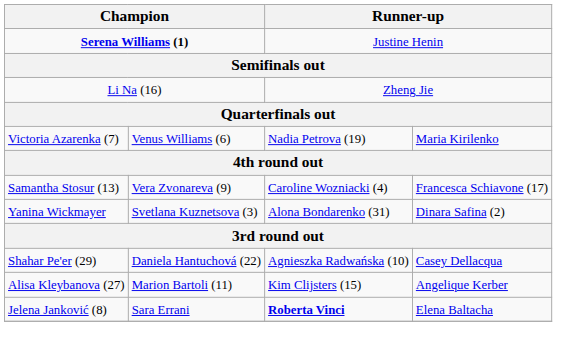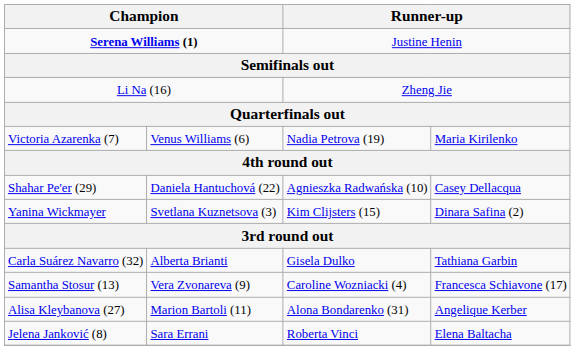 <table class="wikitable collapsible collapsed">
 <tr>
 <th colspan="2"><strong>Champion</strong></th>
 <th colspan="2">Runner-up</th>
 </tr>
 <tr>
 <td align="center" colspan="2"><small> <strong><a href='#'>Serena Williams</a> (1)</strong></small></td>
 <td align="center" colspan="2"><small> <a href='#'>Justine Henin</a></small></td>
 </tr>
 <tr>
 <th colspan="4">Semifinals out</th>
 </tr>
 <tr>
 <td align="center" colspan="2"><small> <a href='#'>Li Na</a> (16)</small></td>
 <td align="center" colspan="2"><small> <a href='#'>Zheng Jie</a></small></td>
 </tr>
 <tr>
 <th colspan="4">Quarterfinals out</th>
 </tr>
 <tr>
 <td><small> <a href='#'>Victoria Azarenka</a> (7)</small></td>
 <td><small> <a href='#'>Venus Williams</a> (6)</small></td>
 <td><small> <a href='#'>Nadia Petrova</a> (19)</small></td>
 <td><small> <a href='#'>Maria Kirilenko</a></small></td>
 </tr>
 <tr>
 <th colspan="4">4th round out</th>
 </tr>
 <tr>
+<td><small> <a href='#'>Shahar Pe'er</a> (29)</small></td>
+<td><small> <a href='#'>Daniela Hantuchová</a> (22)</small></td>
+<td><small> <a href='#'>Agnieszka Radwańska</a> (10)</small></td>
+<td><small> <a href='#'>Casey Dellacqua</a></small></td>
+</tr>
+<tr>
+<td><small> <a href='#'>Yanina Wickmayer</a></small></td>
+<td><small> <a href='#'>Svetlana Kuznetsova</a> (3)</small></td>
+<td><small> <a href='#'>Kim Clijsters</a> (15)</small></td>
+<td><small> <a href='#'>Dinara Safina</a> (2)</small></td>
+</tr>
+<tr>
+<th colspan="4">3rd round out</th>
+</tr>
+<tr>
+<td><small> <a href='#'>Carla Suárez Navarro</a> (32)</small></td>
+<td><small> <a href='#'>Alberta Brianti</a></small></td>
+<td><small> <a href='#'>Gisela Dulko</a></small></td>
+<td><small> <a href='#'>Tathiana Garbin</a></small></td>
+</tr>
+<tr>
 <td><small> <a href='#'>Samantha Stosur</a> (13)</small></td>
 <td><small> <a href='#'>Vera Zvonareva</a> (9)</small></td>
 <td><small> <a href='#'>Caroline Wozniacki</a> (4)</small></td>
 <td><small> <a href='#'>Francesca Schiavone</a> (17)</small></td>
 </tr>
 <tr>
-<td><small> <a href='#'>Yanina Wickmayer</a></small></td>
-<td><small> <a href='#'>Svetlana Kuznetsova</a> (3)</small></td>
-<td><small> <a href='#'>Alona Bondarenko</a> (31)</small></td>
-<td><small> <a href='#'>Dinara Safina</a> (2)</small></td>
-</tr>
-<tr>
-<th colspan="4">3rd round out</th>
-</tr>
-<tr>
-<td><small> <a href='#'>Shahar Pe'er</a> (29)</small></td>
-<td><small> <a href='#'>Daniela Hantuchová</a> (22)</small></td>
-<td><small> <a href='#'>Agnieszka Radwańska</a> (10)</small></td>
-<td><small> <a href='#'>Casey Dellacqua</a></small></td>
-</tr>
-<tr>
 <td><small> <a href='#'>Alisa Kleybanova</a> (27)</small></td>
 <td><small> <a href='#'>Marion Bartoli</a> (11)</small></td>
-<td><small> <a href='#'>Kim Clijsters</a> (15)</small></td>
+<td><small> <a href='#'>Alona Bondarenko</a> (31)</small></td>
 <td><small> <a href='#'>Angelique Kerber</a></small></td>
 </tr>
 <tr>
 <td><small> <a href='#'>Jelena Janković</a> (8)</small></td>
 <td><small> <a href='#'>Sara Errani</a></small></td>
-<td><strong><small> <a href='#'>Roberta Vinci</a></small></strong></td>
+<td><small> <a href='#'>Roberta Vinci</a></small></td>
 <td><small> <a href='#'>Elena Baltacha</a></small></td>
 </tr>
 <tr>
 </tr>
 </table>
